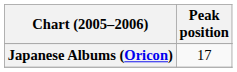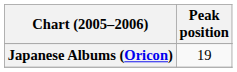 <table class="wikitable sortable plainrowheaders" style="text-align:center">
 <tr>
 <th scope="col">Chart (2005–2006)</th>
 <th scope="col">Peak<br>position</th>
 </tr>
 <tr>
 </tr>
 <tr>
 </tr>
 <tr>
 </tr>
 <tr>
 </tr>
 <tr>
 </tr>
 <tr>
 </tr>
 <tr>
 </tr>
 <tr>
 </tr>
 <tr>
 </tr>
 <tr>
 </tr>
 <tr>
 </tr>
 <tr>
 </tr>
 <tr>
 <th scope="row">Japanese Albums (<a href='#'>Oricon</a>)</th>
-<td>17</td>
+<td>19</td>
 </tr>
 <tr>
 </tr>
 <tr>
 </tr>
 <tr>
 </tr>
 <tr>
 </tr>
 <tr>
 </tr>
 <tr>
 </tr>
 <tr>
 </tr>
 </table>
